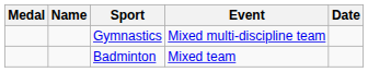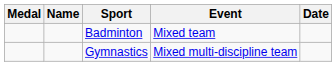 <table class="wikitable sortable" style="font-size: 95%">
 <tr>
 <th>Medal</th>
 <th>Name</th>
 <th>Sport</th>
 <th>Event</th>
 <th>Date</th>
 </tr>
 <tr>
 <td></td>
 <td></td>
-<td><a href='#'>Gymnastics</a></td>
-<td><a href='#'>Mixed multi-discipline team</a></td>
+<td><a href='#'>Badminton</a></td>
+<td><a href='#'>Mixed team</a></td>
 <td></td>
 </tr>
 <tr>
 <td></td>
 <td></td>
-<td><a href='#'>Badminton</a></td>
-<td><a href='#'>Mixed team</a></td>
+<td><a href='#'>Gymnastics</a></td>
+<td><a href='#'>Mixed multi-discipline team</a></td>
 <td></td>
 </tr>
 </table>
